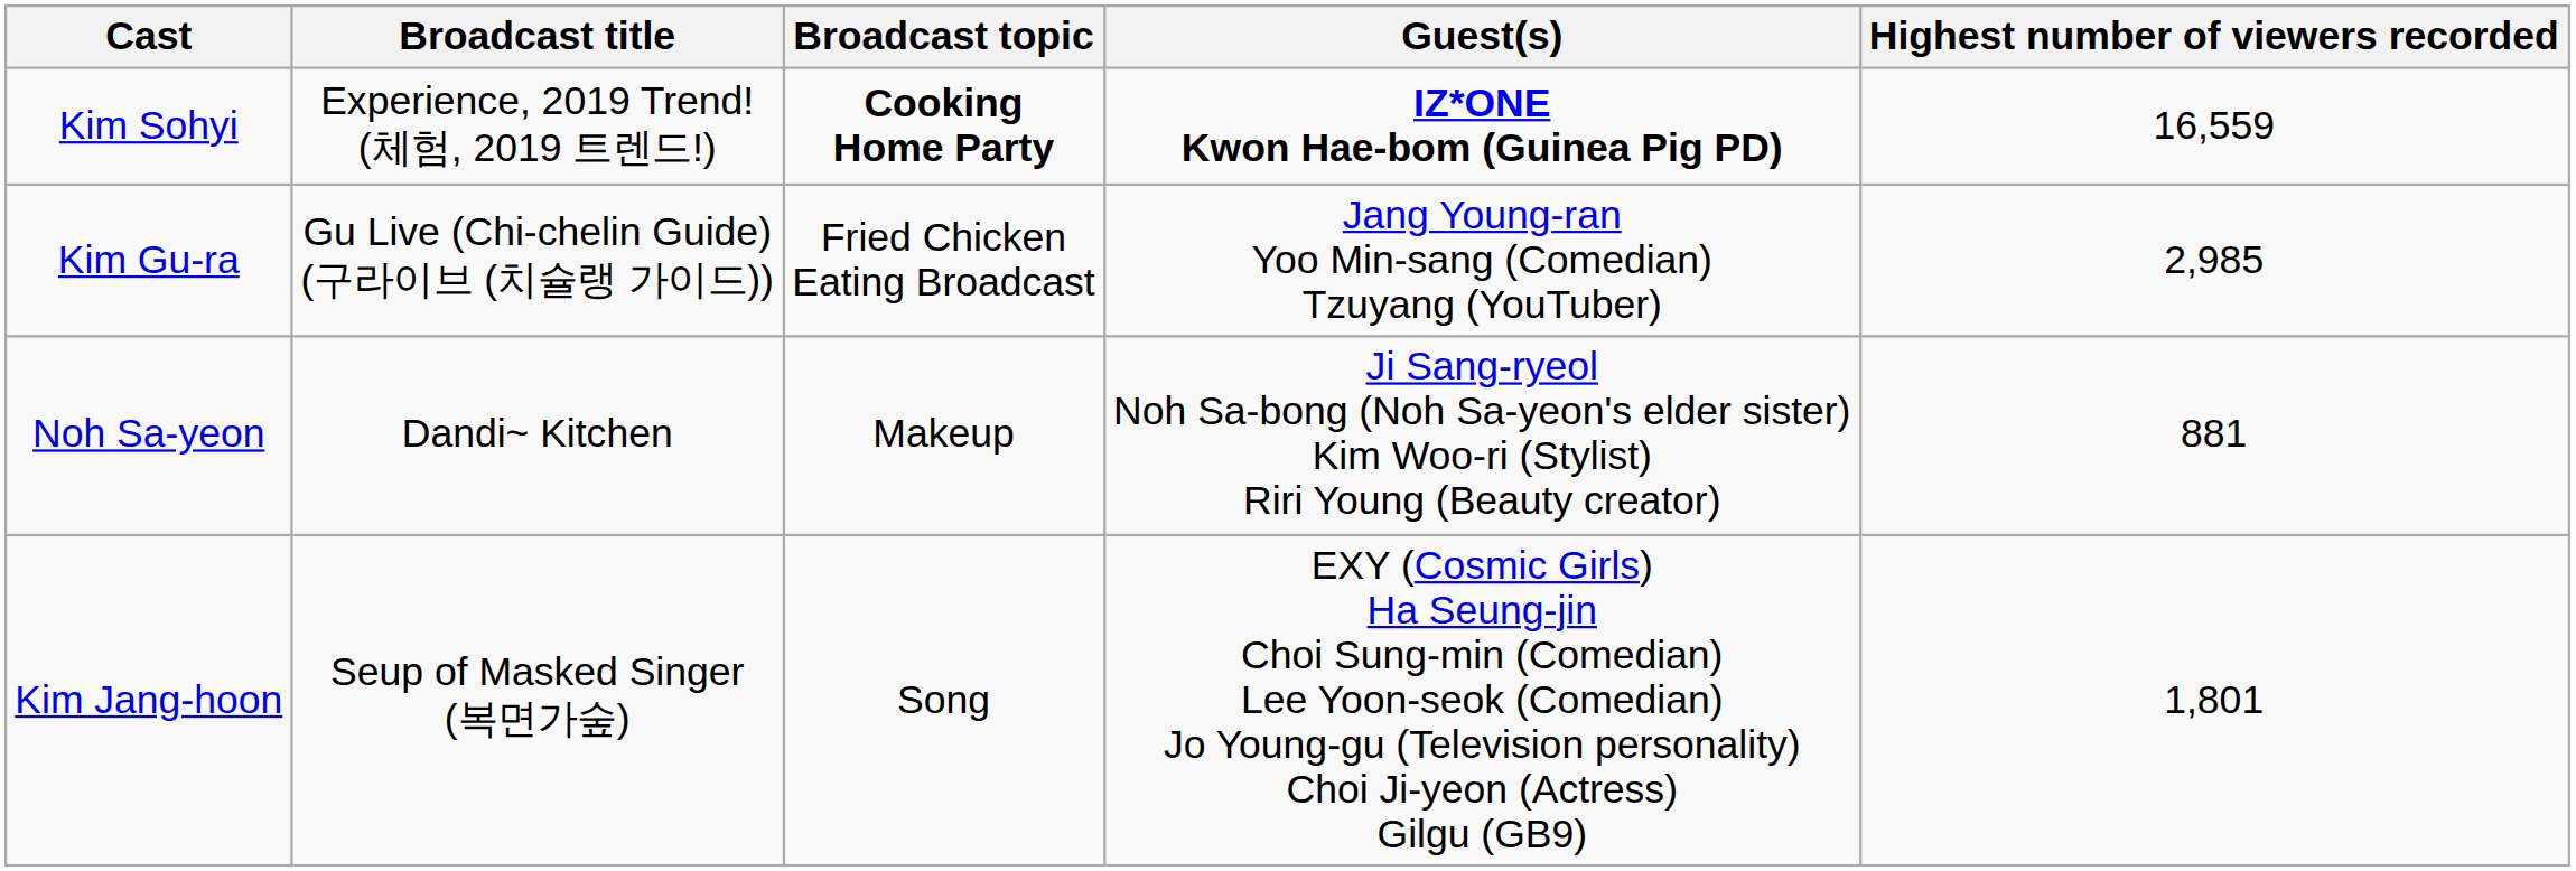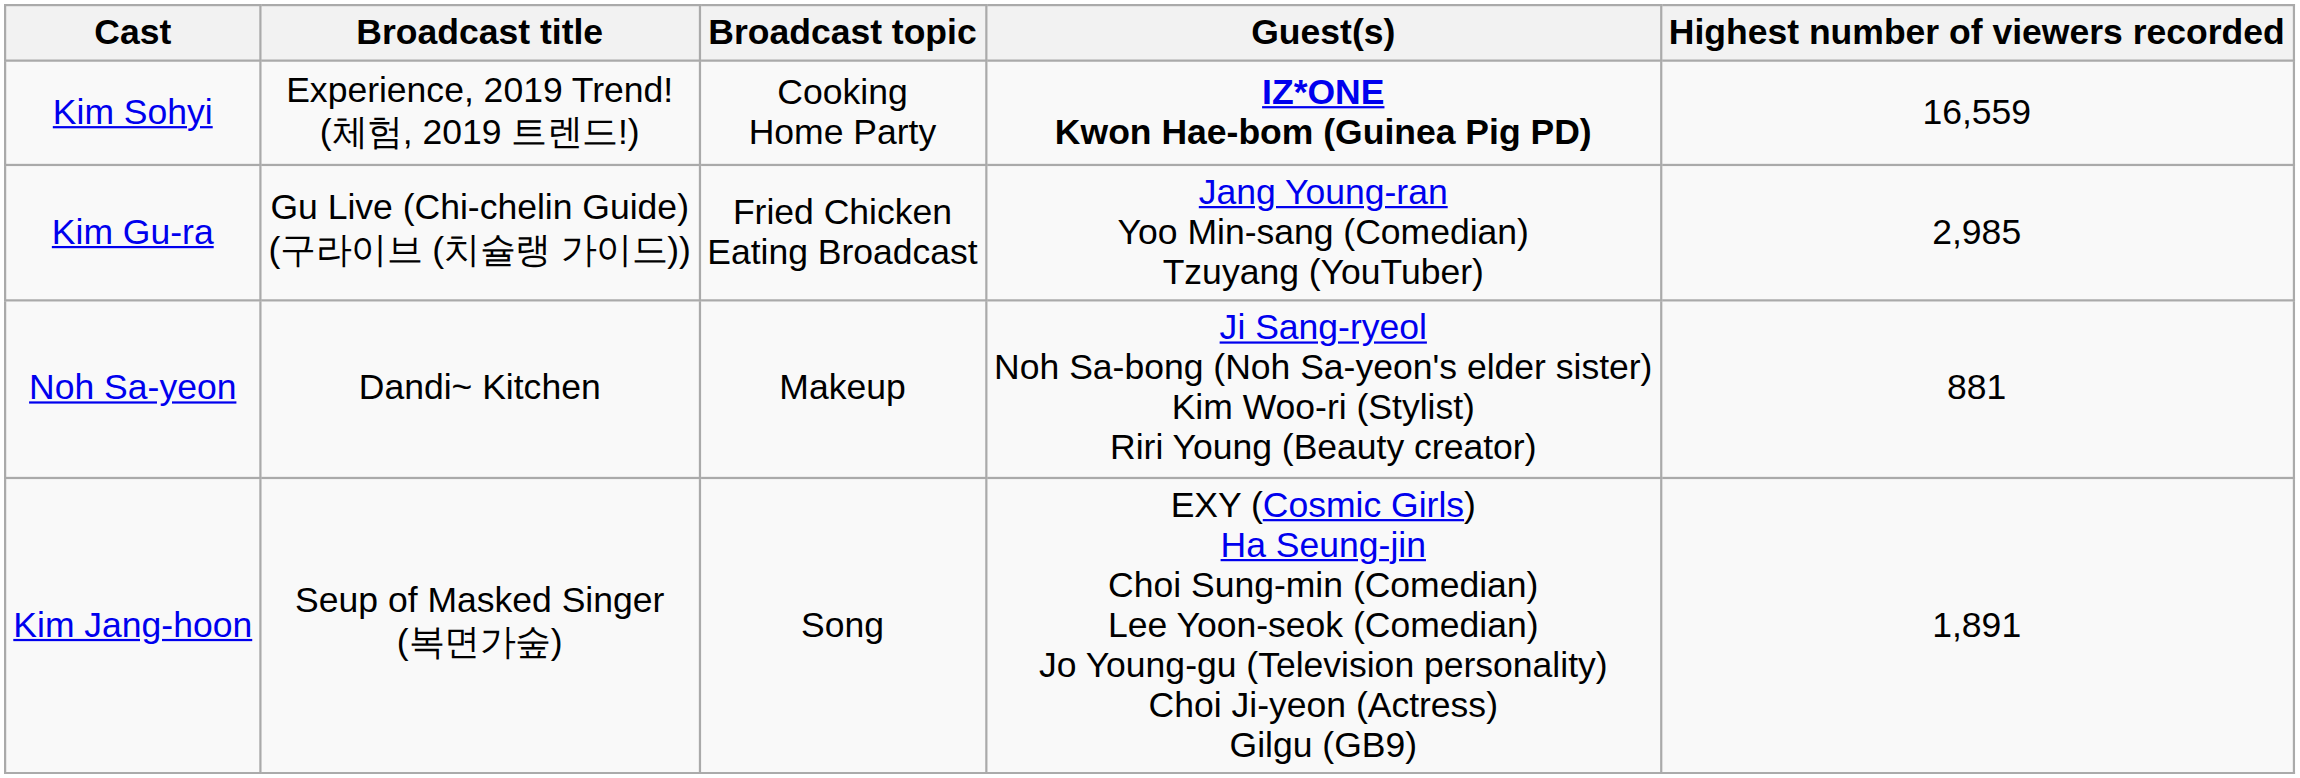 <table class="wikitable" style="text-align:center">
 <tr>
 <th>Cast</th>
 <th>Broadcast title</th>
 <th>Broadcast topic</th>
 <th>Guest(s)</th>
 <th>Highest number of viewers recorded</th>
 </tr>
 <tr>
 <td><a href='#'>Kim Sohyi</a></td>
 <td>Experience, 2019 Trend!<br>(체험, 2019 트렌드!)</td>
-<td><strong>Cooking<br>Home Party</strong></td>
+<td>Cooking<br>Home Party</td>
 <td><strong><a href='#'>IZ*ONE</a><br>Kwon Hae-bom (Guinea Pig PD)</strong></td>
 <td>16,559</td>
 </tr>
 <tr>
 <td><a href='#'>Kim Gu-ra</a></td>
 <td>Gu Live (Chi-chelin Guide)<br>(구라이브 (치슐랭 가이드))</td>
 <td>Fried Chicken<br>Eating Broadcast</td>
 <td><a href='#'>Jang Young-ran</a><br>Yoo Min-sang (Comedian)<br>Tzuyang (YouTuber)</td>
 <td>2,985</td>
 </tr>
 <tr>
 <td><a href='#'>Noh Sa-yeon</a></td>
 <td>Dandi~ Kitchen</td>
 <td>Makeup</td>
 <td><a href='#'>Ji Sang-ryeol</a><br>Noh Sa-bong (Noh Sa-yeon's elder sister)<br>Kim Woo-ri (Stylist)<br>Riri Young (Beauty creator)</td>
 <td>881</td>
 </tr>
 <tr>
 <td><a href='#'>Kim Jang-hoon</a></td>
 <td>Seup of Masked Singer<br>(복면가숲)</td>
 <td>Song</td>
 <td>EXY (<a href='#'>Cosmic Girls</a>)<br><a href='#'>Ha Seung-jin</a><br>Choi Sung-min (Comedian)<br>Lee Yoon-seok (Comedian)<br>Jo Young-gu (Television personality)<br>Choi Ji-yeon (Actress)<br>Gilgu (GB9)</td>
-<td>1,801</td>
+<td>1,891</td>
 </tr>
 <tr>
 </tr>
 </table>
